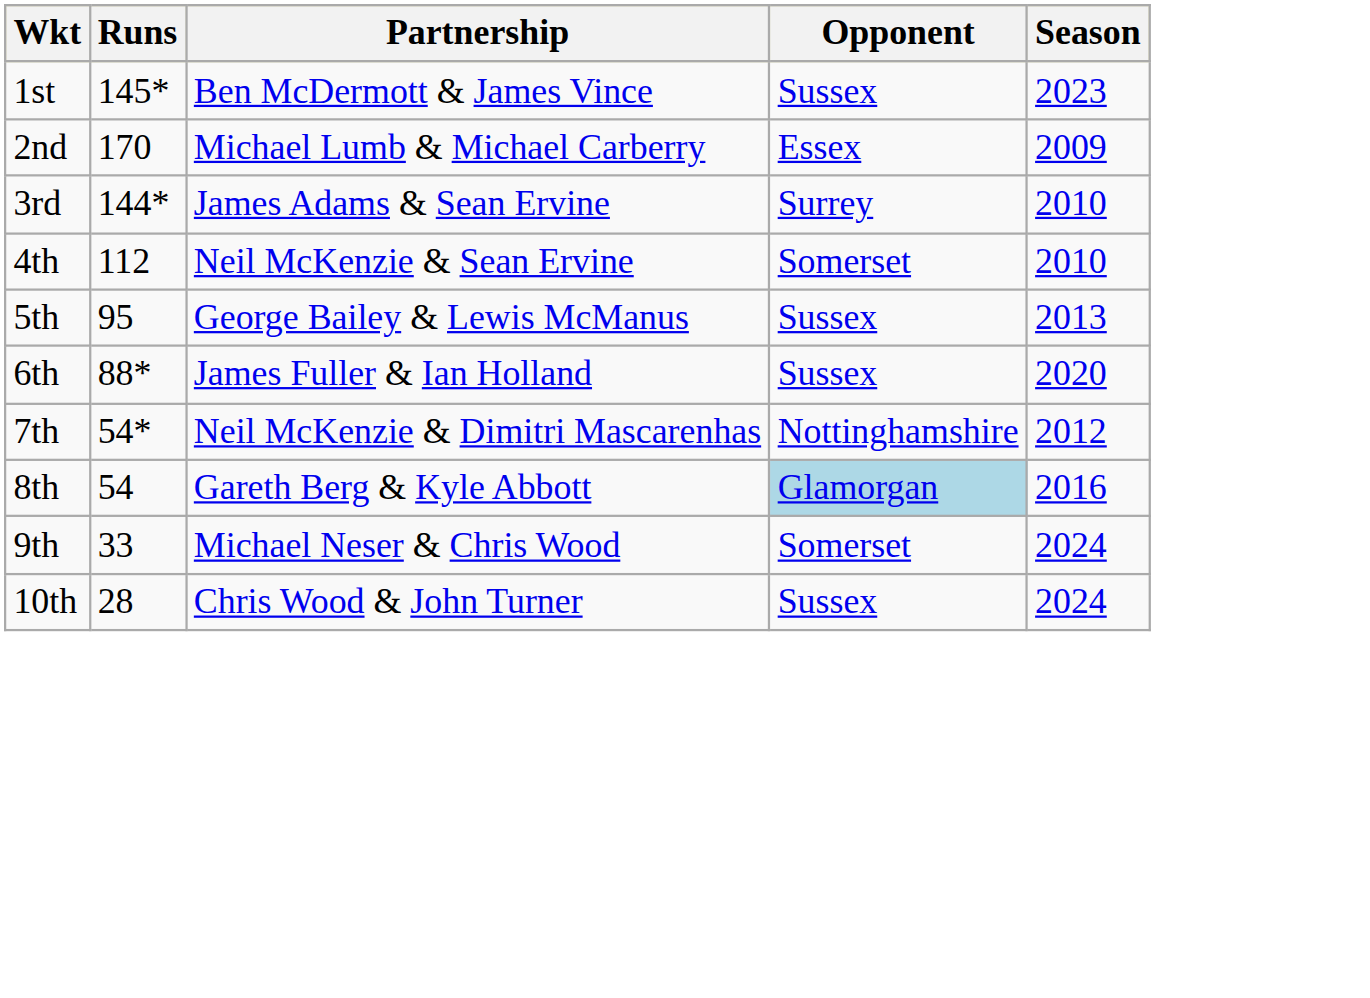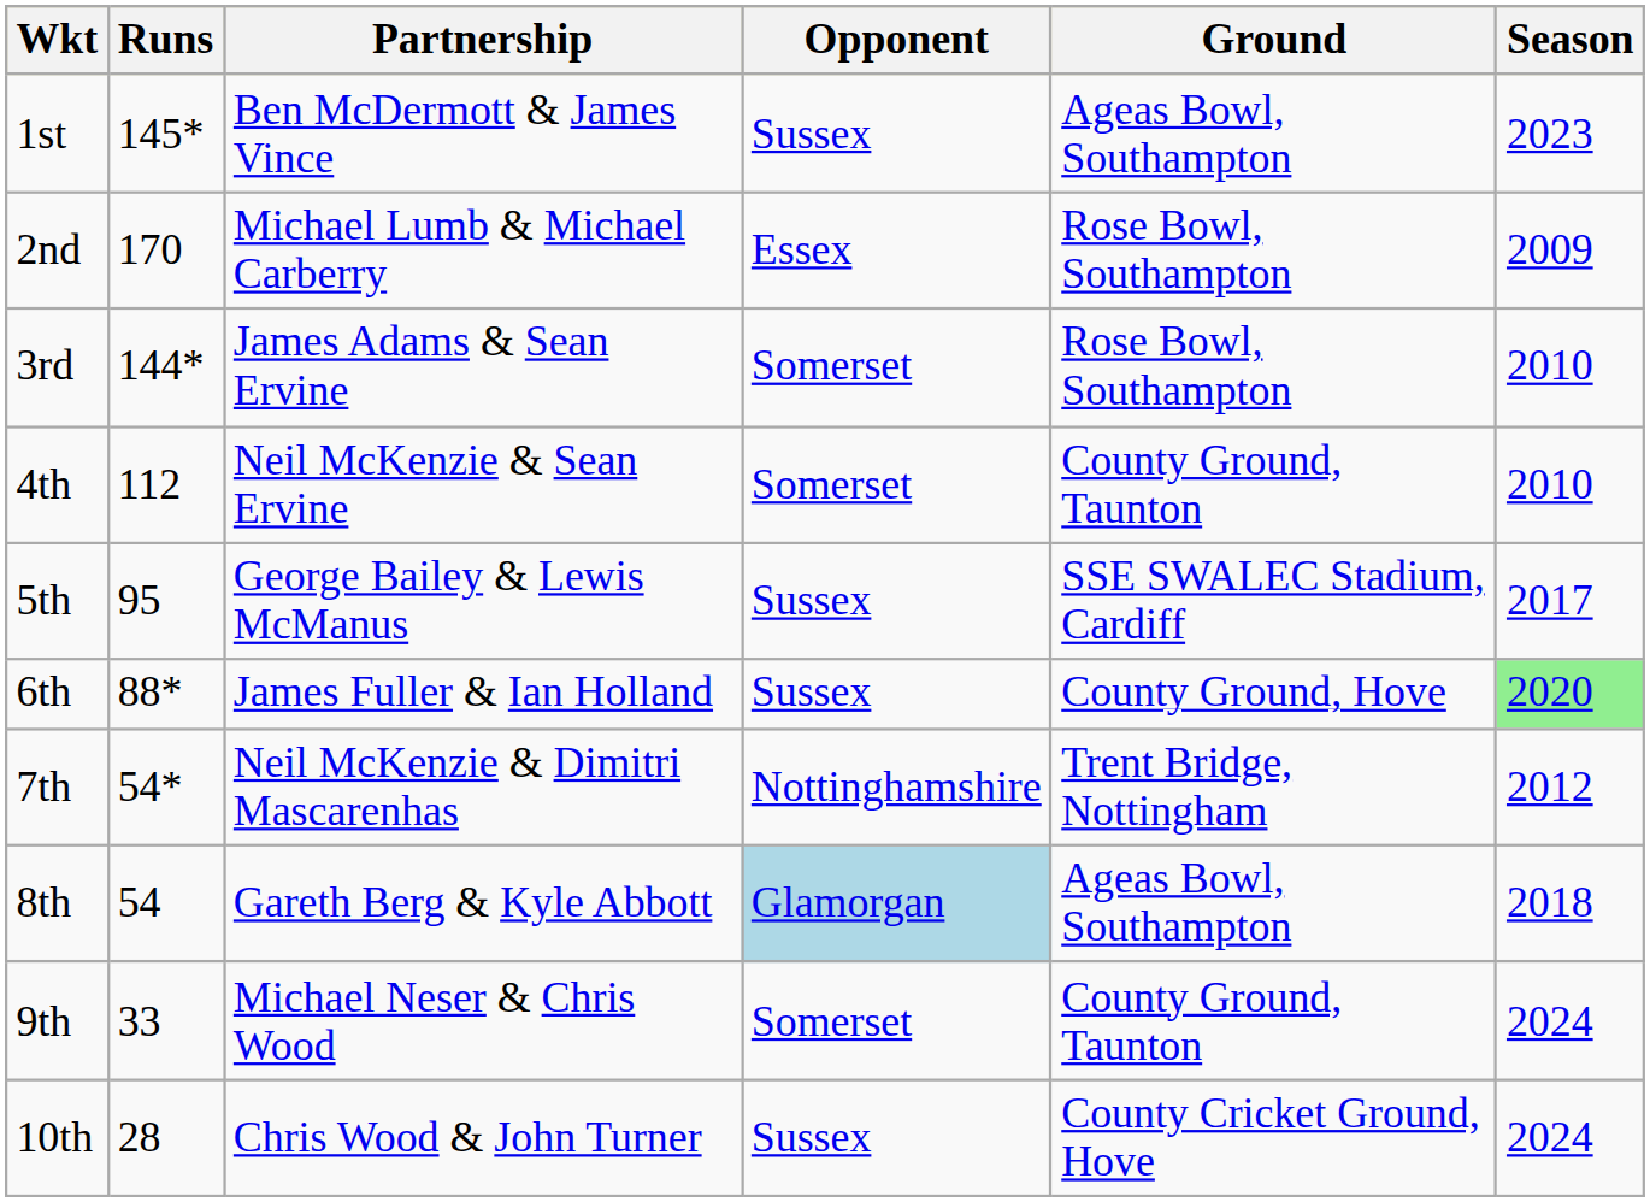 <table class="wikitable">
 <tr style="background:#bdb76b;">
 <th>Wkt</th>
 <th>Runs</th>
 <th>Partnership</th>
 <th>Opponent</th>
+<th>Ground</th>
 <th>Season</th>
 </tr>
 <tr>
 <td>1st</td>
 <td>145*</td>
 <td><a href='#'>Ben McDermott</a> & <a href='#'>James Vince</a></td>
 <td><a href='#'>Sussex</a></td>
+<td><a href='#'>Ageas Bowl, Southampton</a></td>
 <td><a href='#'>2023</a></td>
 </tr>
 <tr>
 <td>2nd</td>
 <td>170</td>
 <td><a href='#'>Michael Lumb</a> & <a href='#'>Michael Carberry</a></td>
 <td><a href='#'>Essex</a></td>
+<td><a href='#'>Rose Bowl, Southampton</a></td>
 <td><a href='#'>2009</a></td>
 </tr>
 <tr>
 <td>3rd</td>
 <td>144*</td>
 <td><a href='#'>James Adams</a> & <a href='#'>Sean Ervine</a></td>
-<td><a href='#'>Surrey</a></td>
+<td><a href='#'>Somerset</a></td>
+<td><a href='#'>Rose Bowl, Southampton</a></td>
 <td><a href='#'>2010</a></td>
 </tr>
 <tr>
 <td>4th</td>
 <td>112</td>
 <td><a href='#'>Neil McKenzie</a> & <a href='#'>Sean Ervine</a></td>
 <td><a href='#'>Somerset</a></td>
+<td><a href='#'>County Ground, Taunton</a></td>
 <td><a href='#'>2010</a></td>
 </tr>
 <tr>
 <td>5th</td>
 <td>95</td>
 <td><a href='#'>George Bailey</a> & <a href='#'>Lewis McManus</a></td>
 <td><a href='#'>Sussex</a></td>
-<td><a href='#'>2013</a></td>
+<td><a href='#'>SSE SWALEC Stadium, Cardiff</a></td>
+<td><a href='#'>2017</a></td>
 </tr>
 <tr>
 <td>6th</td>
 <td>88*</td>
 <td><a href='#'>James Fuller</a> & <a href='#'>Ian Holland</a></td>
 <td><a href='#'>Sussex</a></td>
-<td><a href='#'>2020</a></td>
+<td><a href='#'>County Ground, Hove</a></td>
+<td style="background: lightgreen;"><a href='#'>2020</a></td>
 </tr>
 <tr>
 <td>7th</td>
 <td>54*</td>
 <td><a href='#'>Neil McKenzie</a> & <a href='#'>Dimitri Mascarenhas</a></td>
 <td><a href='#'>Nottinghamshire</a></td>
+<td><a href='#'>Trent Bridge, Nottingham</a></td>
 <td><a href='#'>2012</a></td>
 </tr>
 <tr>
 <td>8th</td>
 <td>54</td>
 <td><a href='#'>Gareth Berg</a> & <a href='#'>Kyle Abbott</a></td>
 <td style="background: lightblue;"><a href='#'>Glamorgan</a></td>
-<td><a href='#'>2016</a></td>
+<td><a href='#'>Ageas Bowl, Southampton</a></td>
+<td><a href='#'>2018</a></td>
 </tr>
 <tr>
 <td>9th</td>
 <td>33</td>
 <td><a href='#'>Michael Neser</a> & <a href='#'>Chris Wood</a></td>
 <td><a href='#'>Somerset</a></td>
+<td><a href='#'>County Ground, Taunton</a></td>
 <td><a href='#'>2024</a></td>
 </tr>
 <tr>
 <td>10th</td>
 <td>28</td>
 <td><a href='#'>Chris Wood</a> & <a href='#'>John Turner</a></td>
 <td><a href='#'>Sussex</a></td>
+<td><a href='#'>County Cricket Ground, Hove</a></td>
 <td><a href='#'>2024</a></td>
 </tr>
 </table>
